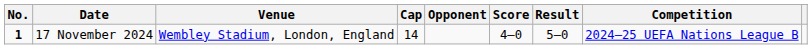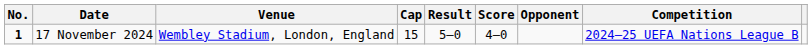 <table class="wikitable">
 <tr>
 <th scope="col">No.</th>
 <th scope="col">Date</th>
 <th scope="col">Venue</th>
 <th scope="col">Cap</th>
+<th scope="col">Result</th>
+<th scope="col">Score</th>
 <th scope="col">Opponent</th>
-<th scope="col">Score</th>
-<th scope="col">Result</th>
 <th scope="col">Competition</th>
 <th scope="col"></th>
 </tr>
 <tr>
 <td style="text-align: center;"><strong>1</strong></td>
 <td>17 November 2024</td>
 <td><a href='#'>Wembley Stadium</a>, London, England</td>
-<td style="text-align: center;">14</td>
+<td style="text-align: center;">15</td>
+<td style="text-align: center;">5–0</td>
+<td style="text-align: center;">4–0</td>
 <td></td>
-<td style="text-align: center;">4–0</td>
-<td style="text-align: center;">5–0</td>
 <td><a href='#'>2024–25 UEFA Nations League B</a></td>
 <td style="text-align: center;"></td>
 </tr>
 </table>
